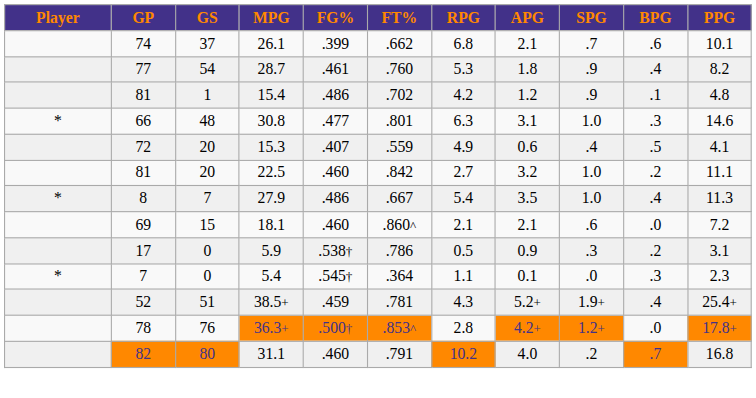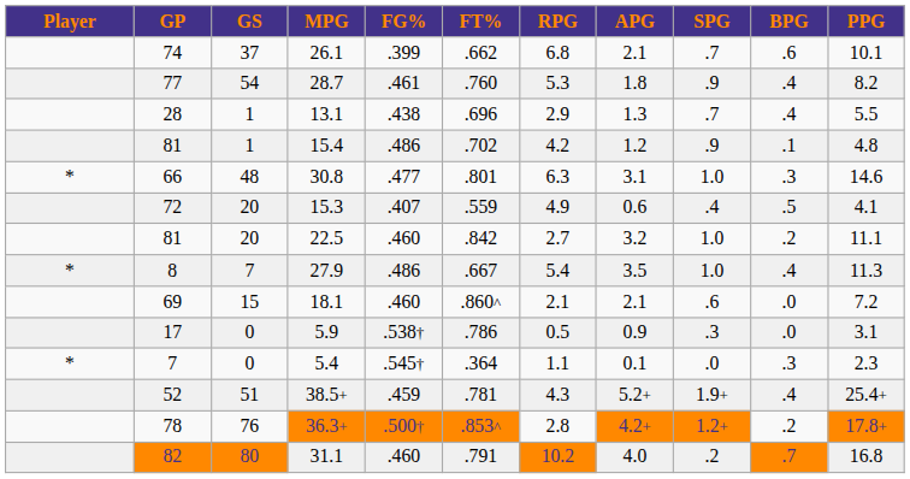 <table class="wikitable sortable" style="font-size:90%; text-align:center; white-space:nowrap;">
 <tr>
 <th style="background:#423189;color:#FF8800;" width="10%">Player</th>
 <th style="background:#423189;color:#FF8800;" width="6%">GP</th>
 <th style="background:#423189;color:#FF8800;" width="6%">GS</th>
 <th style="background:#423189;color:#FF8800;" width="6%">MPG</th>
 <th style="background:#423189;color:#FF8800;" width="6%">FG%</th>
 <th style="background:#423189;color:#FF8800;" width="6%">FT%</th>
 <th style="background:#423189;color:#FF8800;" width="6%">RPG</th>
 <th style="background:#423189;color:#FF8800;" width="6%">APG</th>
 <th style="background:#423189;color:#FF8800;" width="6%">SPG</th>
 <th style="background:#423189;color:#FF8800;" width="6%">BPG</th>
 <th style="background:#423189;color:#FF8800;" width="6%">PPG</th>
 </tr>
 <tr align="center" bgcolor="">
 <td></td>
 <td>74</td>
 <td>37</td>
 <td>26.1</td>
 <td>.399</td>
 <td>.662</td>
 <td>6.8</td>
 <td>2.1</td>
 <td>.7</td>
 <td>.6</td>
 <td>10.1</td>
 </tr>
 <tr align="center" bgcolor="#f0f0f0">
 <td></td>
 <td>77</td>
 <td>54</td>
 <td>28.7</td>
 <td>.461</td>
 <td>.760</td>
 <td>5.3</td>
 <td>1.8</td>
 <td>.9</td>
 <td>.4</td>
 <td>8.2</td>
+</tr>
+<tr align="center" bgcolor="">
+<td></td>
+<td>28</td>
+<td>1</td>
+<td>13.1</td>
+<td>.438</td>
+<td>.696</td>
+<td>2.9</td>
+<td>1.3</td>
+<td>.7</td>
+<td>.4</td>
+<td>5.5</td>
 </tr>
 <tr align="center" bgcolor="#f0f0f0">
 <td></td>
 <td>81</td>
 <td>1</td>
 <td>15.4</td>
 <td>.486</td>
 <td>.702</td>
 <td>4.2</td>
 <td>1.2</td>
 <td>.9</td>
 <td>.1</td>
 <td>4.8</td>
 </tr>
 <tr align="center" bgcolor="">
 <td>*</td>
 <td>66</td>
 <td>48</td>
 <td>30.8</td>
 <td>.477</td>
 <td>.801</td>
 <td>6.3</td>
 <td>3.1</td>
 <td>1.0</td>
 <td>.3</td>
 <td>14.6</td>
 </tr>
 <tr align="center" bgcolor="#f0f0f0">
 <td></td>
 <td>72</td>
 <td>20</td>
 <td>15.3</td>
 <td>.407</td>
 <td>.559</td>
 <td>4.9</td>
 <td>0.6</td>
 <td>.4</td>
 <td>.5</td>
 <td>4.1</td>
 </tr>
 <tr align="center" bgcolor="">
 <td></td>
 <td>81</td>
 <td>20</td>
 <td>22.5</td>
 <td>.460</td>
 <td>.842</td>
 <td>2.7</td>
 <td>3.2</td>
 <td>1.0</td>
 <td>.2</td>
 <td>11.1</td>
 </tr>
 <tr align="center" bgcolor="#f0f0f0">
 <td>*</td>
 <td>8</td>
 <td>7</td>
 <td>27.9</td>
 <td>.486</td>
 <td>.667</td>
 <td>5.4</td>
 <td>3.5</td>
 <td>1.0</td>
 <td>.4</td>
 <td>11.3</td>
 </tr>
 <tr align="center" bgcolor="">
 <td></td>
 <td>69</td>
 <td>15</td>
 <td>18.1</td>
 <td>.460</td>
 <td>.860<small>^</small></td>
 <td>2.1</td>
 <td>2.1</td>
 <td>.6</td>
 <td>.0</td>
 <td>7.2</td>
 </tr>
 <tr align="center" bgcolor="#f0f0f0">
 <td></td>
 <td>17</td>
 <td>0</td>
 <td>5.9</td>
 <td>.538<small>†</small></td>
 <td>.786</td>
 <td>0.5</td>
 <td>0.9</td>
 <td>.3</td>
-<td>.2</td>
+<td>.0</td>
 <td>3.1</td>
 </tr>
 <tr align="center" bgcolor="">
 <td>*</td>
 <td>7</td>
 <td>0</td>
 <td>5.4</td>
 <td>.545<small>†</small></td>
 <td>.364</td>
 <td>1.1</td>
 <td>0.1</td>
 <td>.0</td>
 <td>.3</td>
 <td>2.3</td>
 </tr>
 <tr align="center" bgcolor="#f0f0f0">
 <td></td>
 <td>52</td>
 <td>51</td>
 <td>38.5<small>+</small></td>
 <td>.459</td>
 <td>.781</td>
 <td>4.3</td>
 <td>5.2<small>+</small></td>
 <td>1.9<small>+</small></td>
 <td>.4</td>
 <td>25.4<small>+</small></td>
 </tr>
 <tr align="center" bgcolor="">
 <td></td>
 <td>78</td>
 <td>76</td>
 <td style="background:#FF8800;color:#423189;">36.3<small>+</small></td>
 <td style="background:#FF8800;color:#423189;">.500<small>†</small></td>
 <td style="background:#FF8800;color:#423189;">.853<small>^</small></td>
 <td>2.8</td>
 <td style="background:#FF8800;color:#423189;">4.2<small>+</small></td>
 <td style="background:#FF8800;color:#423189;">1.2<small>+</small></td>
-<td>.0</td>
+<td>.2</td>
 <td style="background:#FF8800;color:#423189;">17.8<small>+</small></td>
 </tr>
 <tr align="center" bgcolor="#f0f0f0">
 <td></td>
 <td style="background:#FF8800;color:#423189;">82</td>
 <td style="background:#FF8800;color:#423189;">80</td>
 <td>31.1</td>
 <td>.460</td>
 <td>.791</td>
 <td style="background:#FF8800;color:#423189;">10.2</td>
 <td>4.0</td>
 <td>.2</td>
 <td style="background:#FF8800;color:#423189;">.7</td>
 <td>16.8</td>
 </tr>
 </table>
